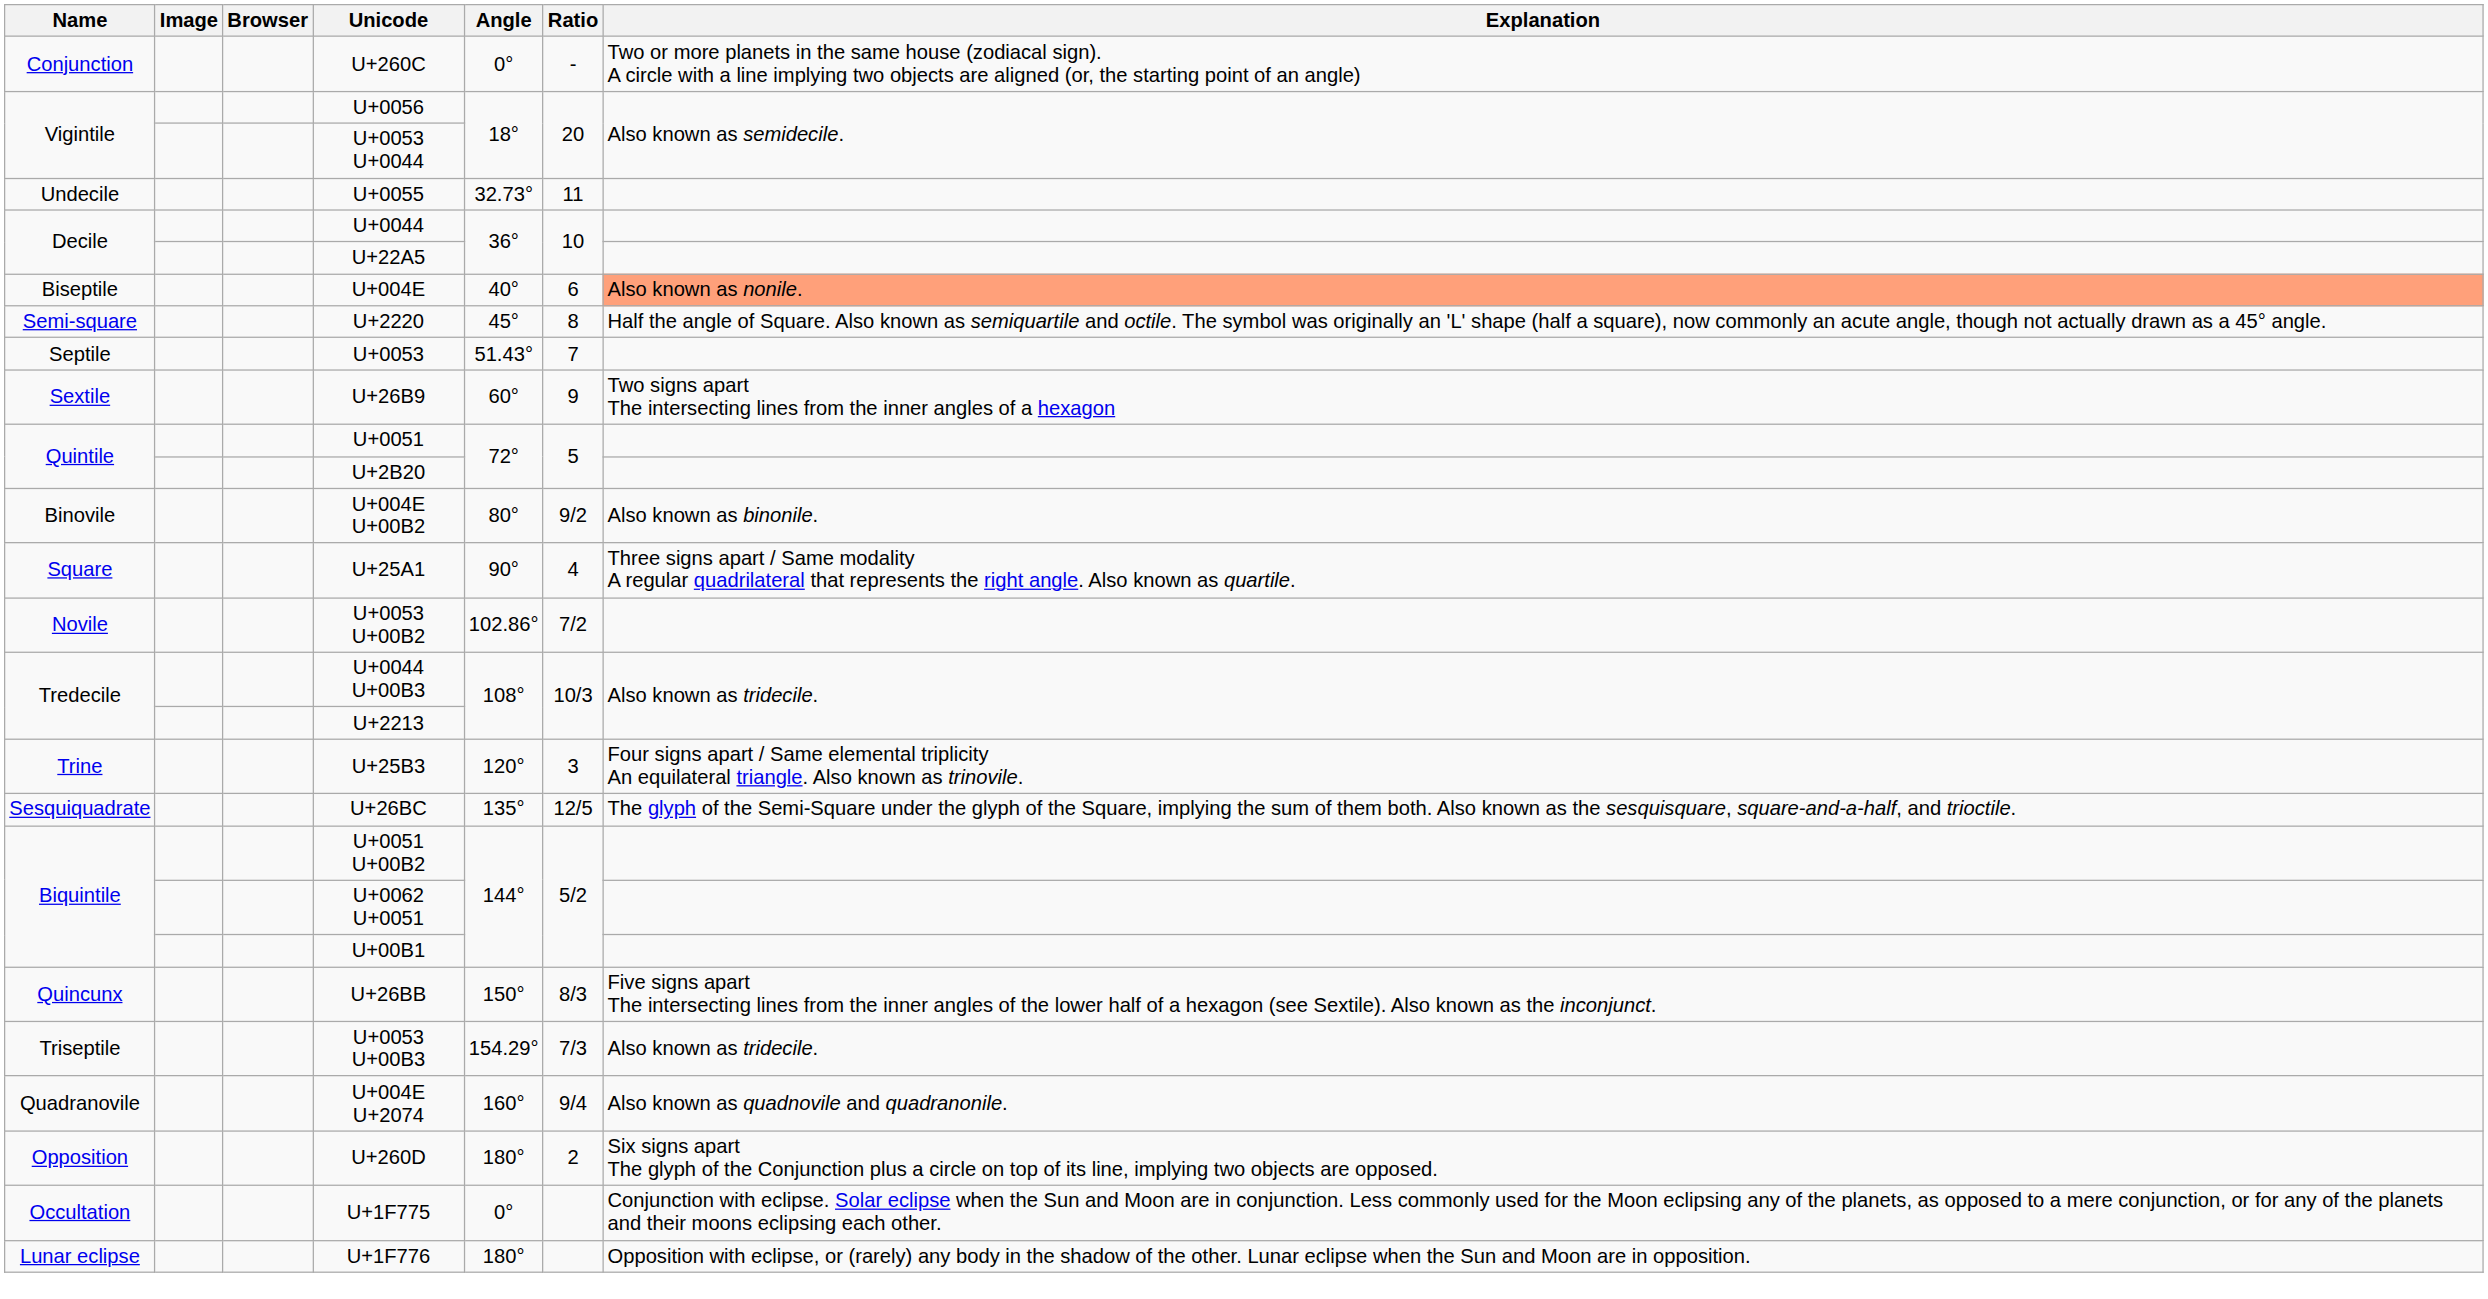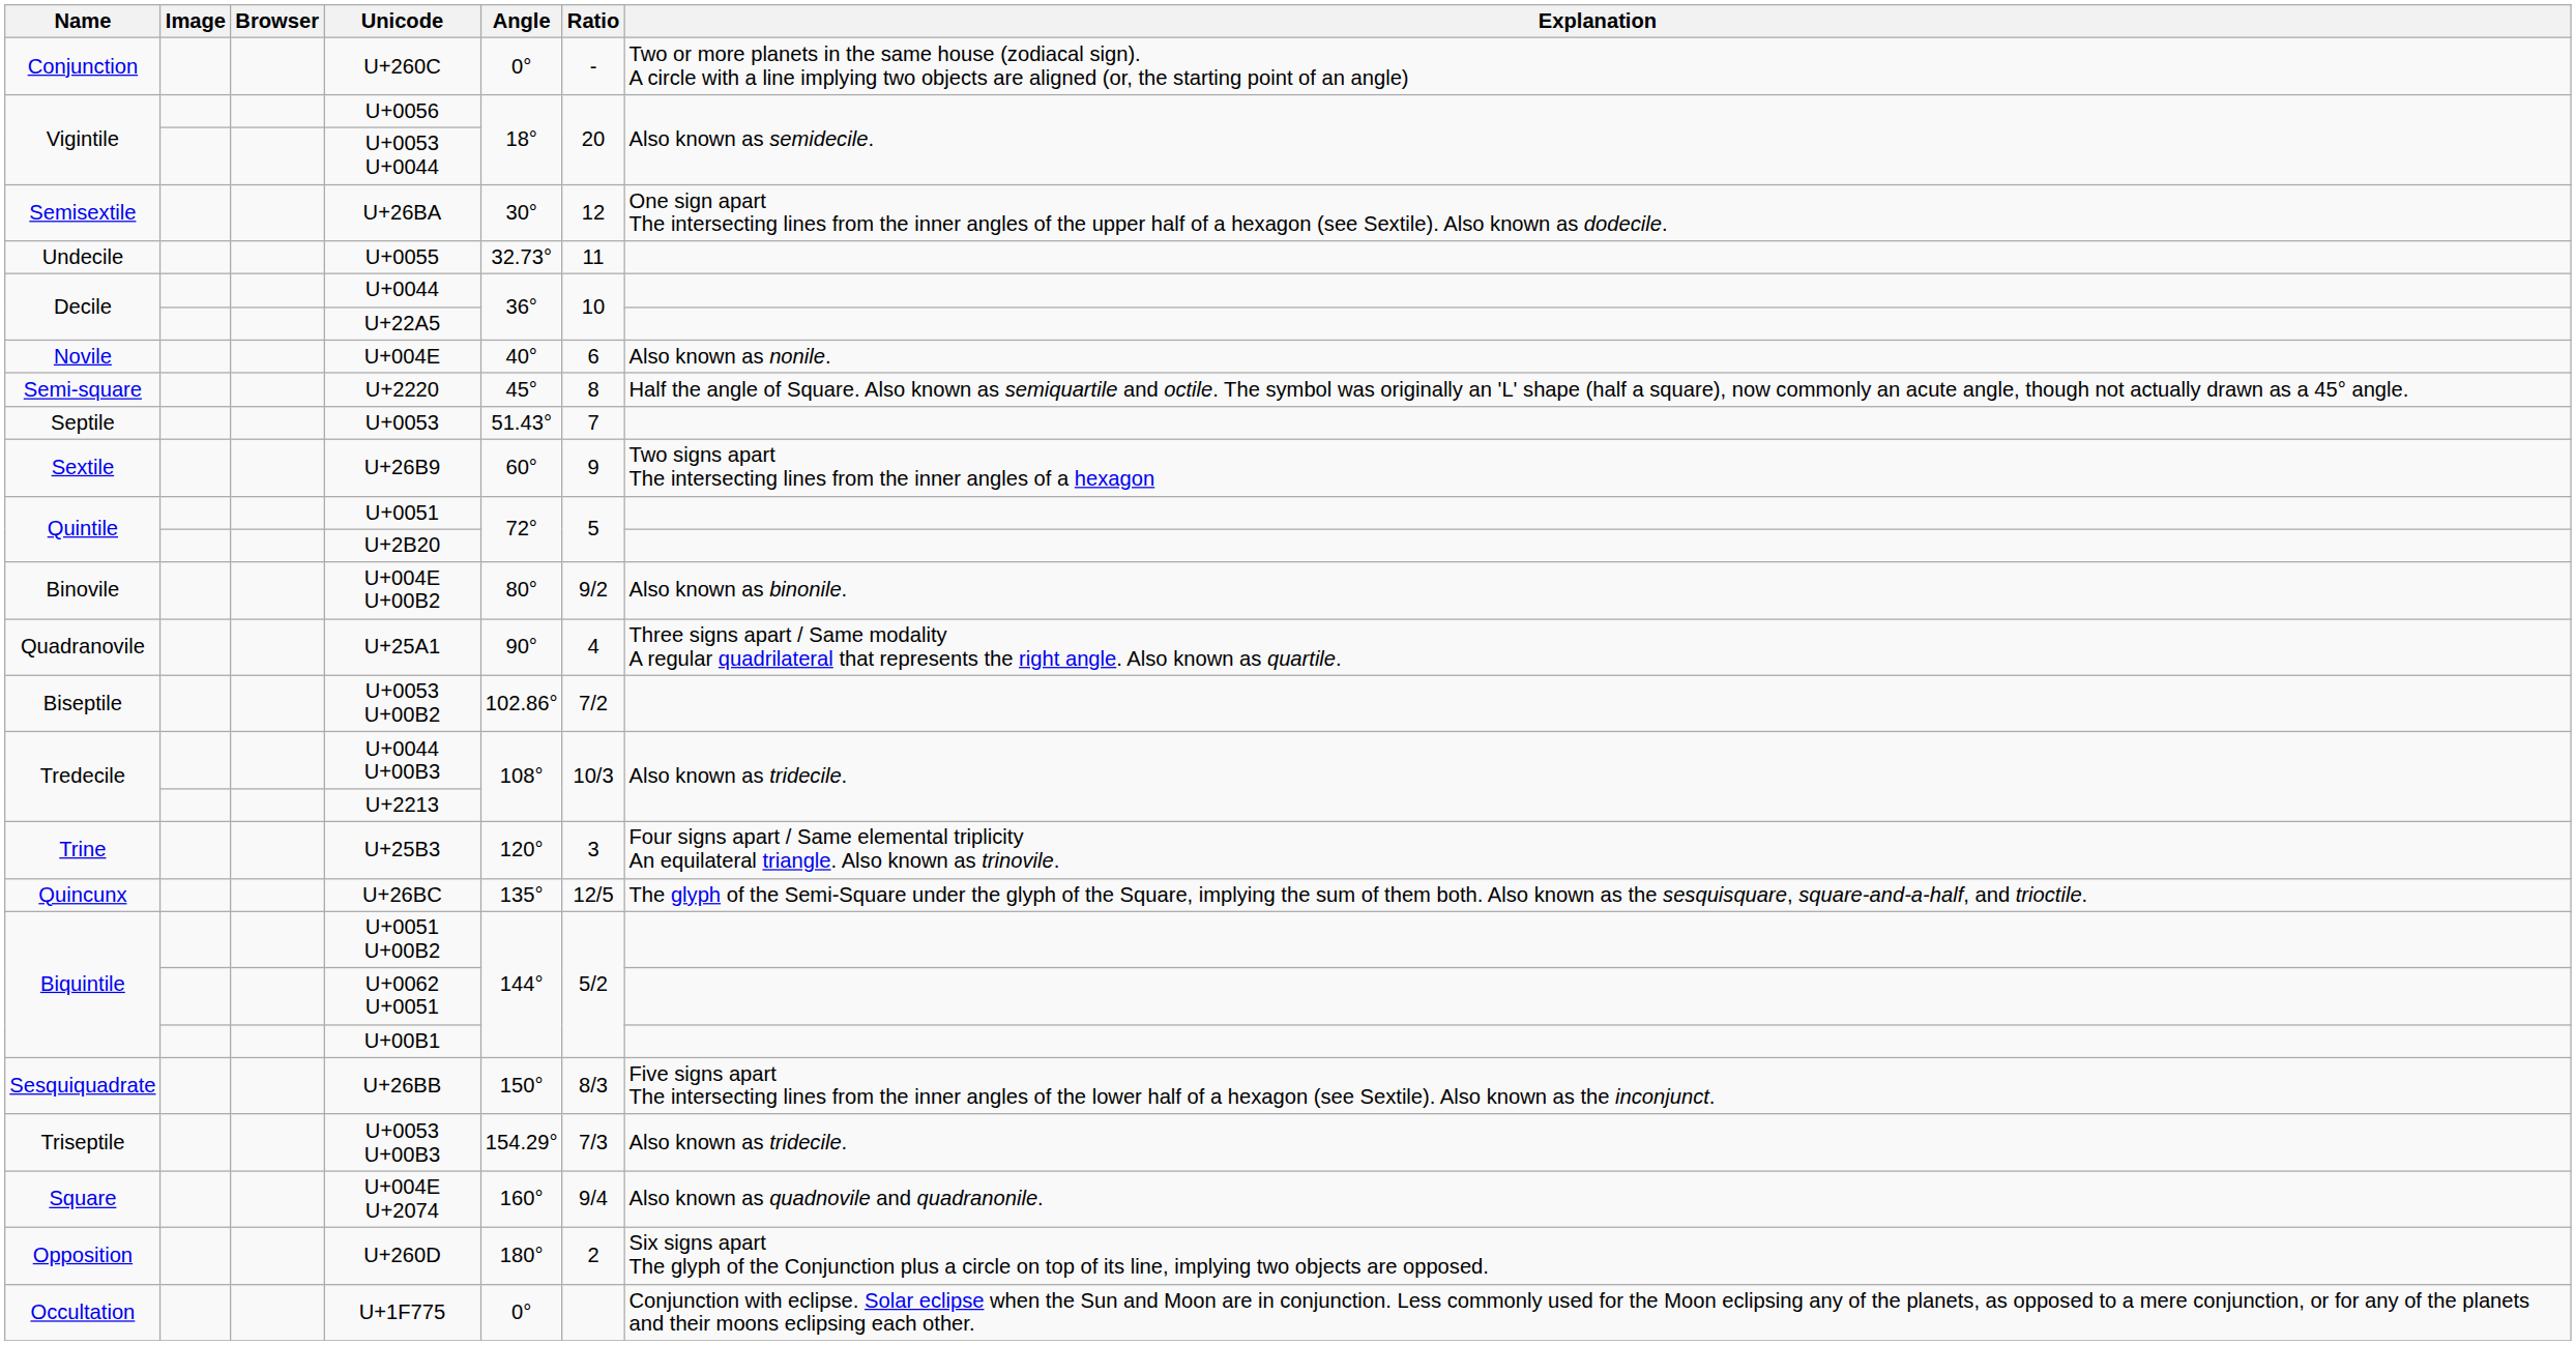 <table class="wikitable skin-invert-image" style="text-align:center">
 <tr>
 <th>Name</th>
 <th>Image</th>
 <th>Browser</th>
 <th>Unicode</th>
 <th>Angle</th>
 <th>Ratio</th>
 <th>Explanation</th>
 </tr>
 <tr>
 <td><a href='#'>Conjunction</a></td>
 <td></td>
 <td></td>
 <td>U+260C</td>
 <td>0°</td>
 <td>-</td>
 <td style="text-align: left;">Two or more planets in the same house (zodiacal sign).<br>A circle with a line implying two objects are aligned (or, the starting point of an angle)</td>
 </tr>
 <tr>
 <td rowspan="2">Vigintile</td>
 <td></td>
 <td></td>
 <td>U+0056</td>
 <td rowspan="2">18°</td>
 <td rowspan="2">20</td>
 <td rowspan="2" style="text-align: left;">Also known as <em>semidecile</em>.</td>
 </tr>
 <tr>
 <td></td>
 <td></td>
 <td>U+0053 U+0044</td>
 </tr>
 <tr>
+<td><a href='#'>Semisextile</a></td>
+<td></td>
+<td></td>
+<td>U+26BA</td>
+<td>30°</td>
+<td>12</td>
+<td style="text-align: left;">One sign apart<br>The intersecting lines from the inner angles of the upper half of a hexagon (see Sextile).  Also known as <em>dodecile</em>.</td>
+</tr>
+<tr>
 <td>Undecile</td>
 <td></td>
 <td></td>
 <td>U+0055</td>
 <td>32.73°</td>
 <td>11</td>
 </tr>
 <tr>
 <td rowspan="2">Decile</td>
 <td></td>
 <td></td>
 <td>U+0044</td>
 <td rowspan="2">36°</td>
 <td rowspan="2">10</td>
 <td></td>
 </tr>
 <tr>
 <td></td>
 <td></td>
 <td>U+22A5</td>
 <td></td>
 </tr>
 <tr>
-<td>Biseptile</td>
+<td><a href='#'>Novile</a></td>
 <td></td>
 <td></td>
 <td>U+004E</td>
 <td>40°</td>
 <td>6</td>
-<td style="background: lightsalmon; text-align: left;">Also known as <em>nonile</em>.</td>
+<td style="text-align: left;">Also known as <em>nonile</em>.</td>
 </tr>
 <tr>
 <td><a href='#'>Semi-square</a></td>
 <td></td>
 <td></td>
 <td>U+2220</td>
 <td>45°</td>
 <td>8</td>
 <td style="text-align: left;">Half the angle of Square.  Also known as <em>semiquartile</em> and <em>octile</em>. The symbol was originally an 'L' shape (half a square), now commonly an acute angle, though not actually drawn as a 45° angle.</td>
 </tr>
 <tr>
 <td>Septile</td>
 <td></td>
 <td></td>
 <td>U+0053</td>
 <td>51.43°</td>
 <td>7</td>
 </tr>
 <tr>
 <td><a href='#'>Sextile</a></td>
 <td></td>
 <td></td>
 <td>U+26B9</td>
 <td>60°</td>
 <td>9</td>
 <td style="text-align: left;">Two signs apart<br>The intersecting lines from the inner angles of a <a href='#'>hexagon</a></td>
 </tr>
 <tr>
 <td rowspan="2"><a href='#'>Quintile</a></td>
 <td></td>
 <td></td>
 <td>U+0051</td>
 <td rowspan="2">72°</td>
 <td rowspan="2">5</td>
 <td></td>
 </tr>
 <tr>
 <td></td>
 <td></td>
 <td>U+2B20</td>
 <td></td>
 </tr>
 <tr>
 <td>Binovile</td>
 <td></td>
 <td></td>
 <td>U+004E U+00B2</td>
 <td>80°</td>
 <td>9/2</td>
 <td style="text-align: left;">Also known as <em>binonile</em>.</td>
 </tr>
 <tr>
-<td><a href='#'>Square</a></td>
+<td>Quadranovile</td>
 <td></td>
 <td></td>
 <td>U+25A1</td>
 <td>90°</td>
 <td>4</td>
 <td style="text-align: left;">Three signs apart / Same modality<br>A regular <a href='#'>quadrilateral</a> that represents the <a href='#'>right angle</a>.  Also known as <em>quartile</em>.</td>
 </tr>
 <tr>
-<td><a href='#'>Novile</a></td>
+<td>Biseptile</td>
 <td></td>
 <td></td>
 <td>U+0053 U+00B2</td>
 <td>102.86°</td>
 <td>7/2</td>
 <td></td>
 </tr>
 <tr>
 <td rowspan="2">Tredecile</td>
 <td></td>
 <td></td>
 <td>U+0044 U+00B3</td>
 <td rowspan="2">108°</td>
 <td rowspan="2">10/3</td>
 <td rowspan="2" style="text-align: left;">Also known as <em>tridecile</em>.</td>
 </tr>
 <tr>
 <td></td>
 <td></td>
 <td>U+2213</td>
 </tr>
 <tr>
 <td><a href='#'>Trine</a></td>
 <td></td>
 <td></td>
 <td>U+25B3</td>
 <td>120°</td>
 <td>3</td>
 <td style="text-align: left;">Four signs apart / Same elemental triplicity<br>An equilateral <a href='#'>triangle</a>.  Also known as <em>trinovile</em>.</td>
 </tr>
 <tr>
-<td><a href='#'>Sesquiquadrate</a></td>
+<td><a href='#'>Quincunx</a></td>
 <td></td>
 <td></td>
 <td>U+26BC</td>
 <td>135°</td>
 <td>12/5</td>
 <td style="text-align: left;">The <a href='#'>glyph</a> of the Semi-Square under the glyph of the Square, implying the sum of them both.  Also known as the <em>sesquisquare</em>, <em>square-and-a-half</em>, and <em>trioctile</em>.</td>
 </tr>
 <tr>
 <td rowspan="3"><a href='#'>Biquintile</a></td>
 <td></td>
 <td></td>
 <td>U+0051 U+00B2</td>
 <td rowspan="3">144°</td>
 <td rowspan="3">5/2</td>
 </tr>
 <tr>
 <td></td>
 <td></td>
 <td>U+0062 U+0051</td>
 <td></td>
 </tr>
 <tr>
 <td></td>
 <td></td>
 <td>U+00B1</td>
 </tr>
 <tr>
-<td><a href='#'>Quincunx</a></td>
+<td><a href='#'>Sesquiquadrate</a></td>
 <td></td>
 <td></td>
 <td>U+26BB</td>
 <td>150°</td>
 <td>8/3</td>
 <td style="text-align: left;">Five signs apart<br>The intersecting lines from the inner angles of the lower half of a hexagon (see Sextile).  Also known as the <em>inconjunct</em>.</td>
 </tr>
 <tr>
 <td>Triseptile</td>
 <td></td>
 <td></td>
 <td>U+0053 U+00B3</td>
 <td>154.29°</td>
 <td>7/3</td>
 <td style="text-align: left;">Also known as <em>tridecile</em>.</td>
 </tr>
 <tr>
-<td>Quadranovile</td>
+<td><a href='#'>Square</a></td>
 <td></td>
 <td></td>
 <td>U+004E U+2074</td>
 <td>160°</td>
 <td>9/4</td>
 <td style="text-align: left;">Also known as <em>quadnovile</em> and <em>quadranonile</em>.</td>
 </tr>
 <tr>
 <td><a href='#'>Opposition</a></td>
 <td></td>
 <td></td>
 <td>U+260D</td>
 <td>180°</td>
 <td>2</td>
 <td style="text-align: left;">Six signs apart<br>The glyph of the Conjunction plus a circle on top of its line, implying two objects are opposed.</td>
 </tr>
 <tr>
 <td><a href='#'>Occultation</a></td>
 <td></td>
 <td></td>
 <td>U+1F775</td>
 <td>0°</td>
 <td></td>
 <td style="text-align: left;">Conjunction with eclipse. <a href='#'>Solar eclipse</a> when the Sun and Moon are in conjunction. Less commonly used for the Moon eclipsing any of the planets, as opposed to a mere conjunction, or for any of the planets and their moons eclipsing each other.</td>
 </tr>
-<tr>
-<td><a href='#'>Lunar eclipse</a></td>
-<td></td>
-<td></td>
-<td>U+1F776</td>
-<td>180°</td>
-<td></td>
-<td style="text-align: left;">Opposition with eclipse, or (rarely) any body in the shadow of the other. Lunar eclipse when the Sun and Moon are in opposition.</td>
-</tr>
 </table>
